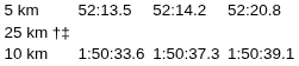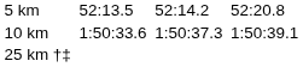 <table>
 <tr>
 <td>5 km<br></td>
 <td></td>
 <td>52:13.5</td>
 <td></td>
 <td>52:14.2</td>
 <td></td>
 <td>52:20.8</td>
 </tr>
 <tr>
+<td>10 km<br></td>
+<td></td>
+<td>1:50:33.6</td>
+<td></td>
+<td>1:50:37.3</td>
+<td></td>
+<td>1:50:39.1</td>
+</tr>
+<tr>
 <td>25 km †‡<br></td>
 <td></td>
 <td></td>
 <td></td>
 <td></td>
 <td></td>
 <td></td>
 </tr>
-<tr>
-<td>10 km<br></td>
-<td></td>
-<td>1:50:33.6</td>
-<td></td>
-<td>1:50:37.3</td>
-<td></td>
-<td>1:50:39.1</td>
-</tr>
 </table>
